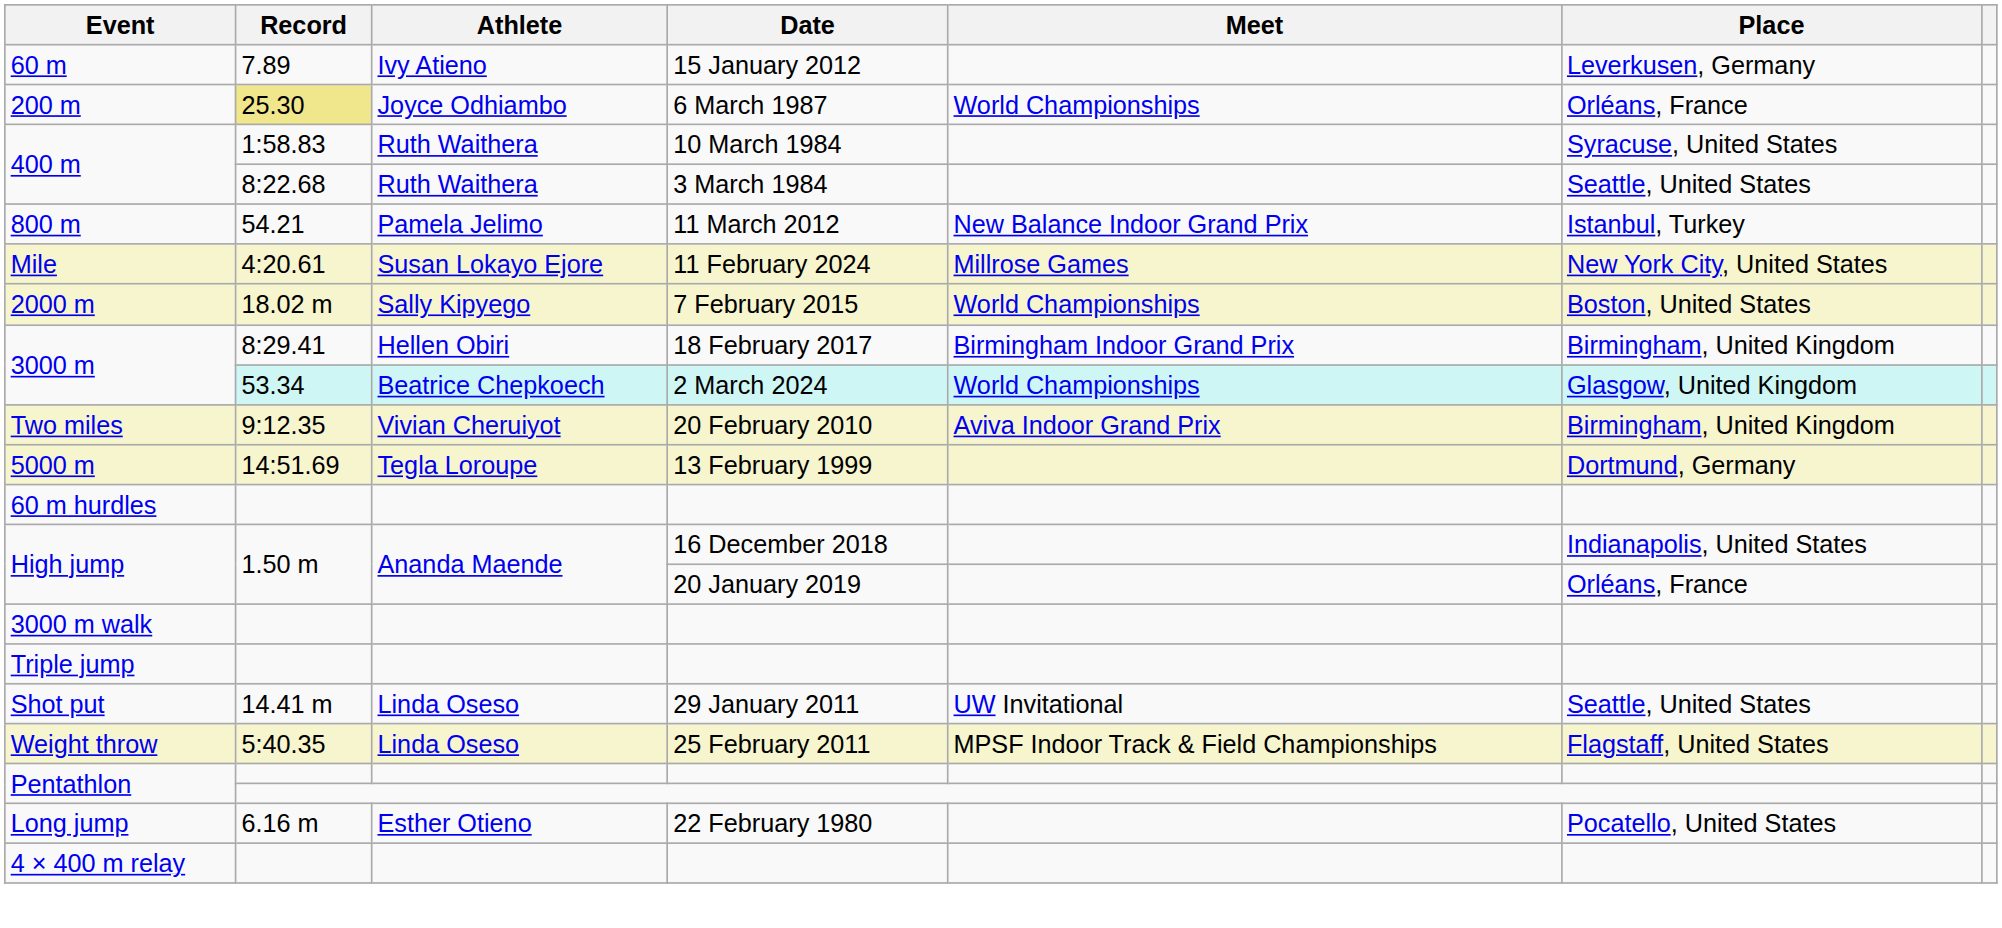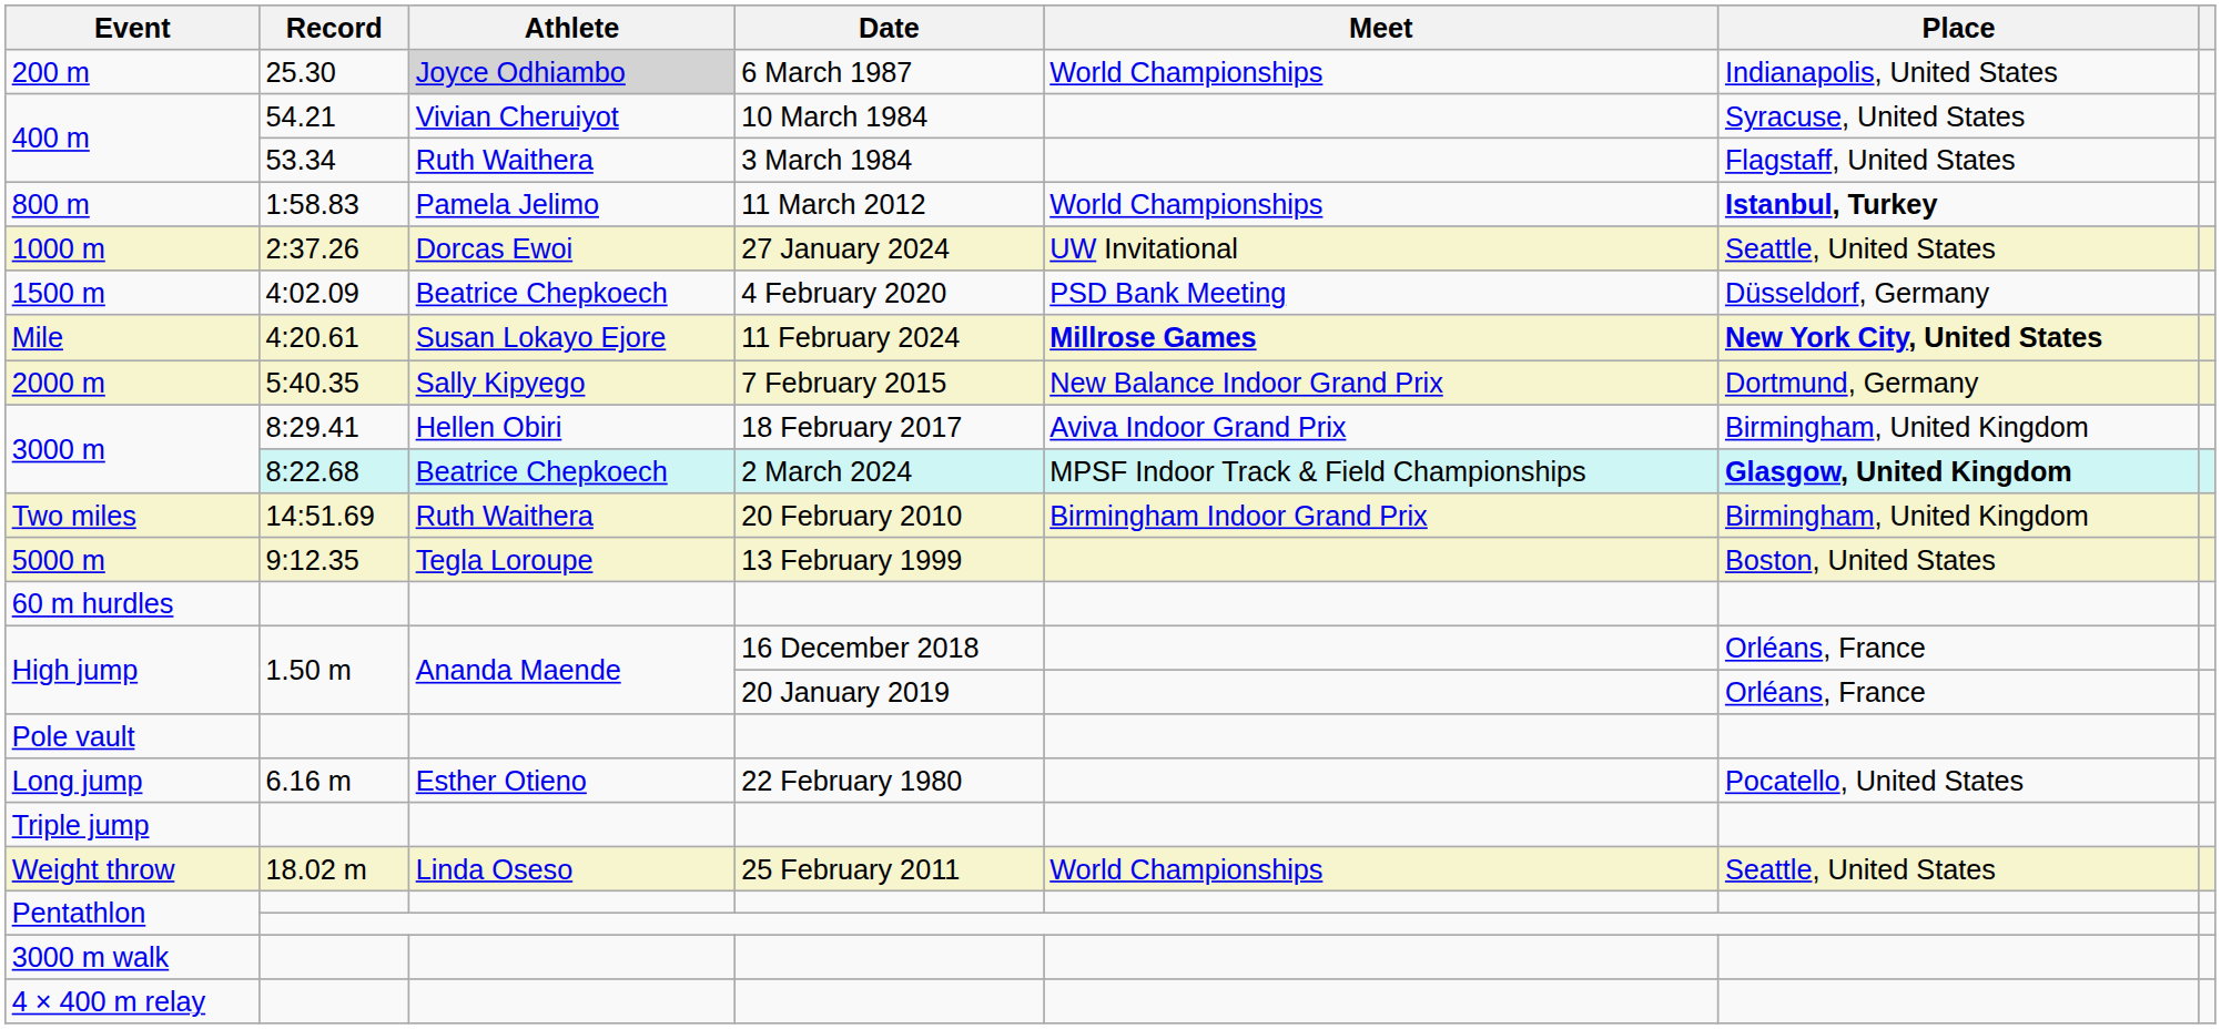 <table class="wikitable" style="font-size:95%; width: 95%;">
 <tr>
 <th>Event</th>
 <th>Record</th>
 <th>Athlete</th>
 <th>Date</th>
 <th>Meet</th>
 <th>Place</th>
 <th></th>
 </tr>
 <tr>
-<td><a href='#'>60 m</a></td>
-<td>7.89</td>
-<td><a href='#'>Ivy Atieno</a></td>
-<td>15 January 2012</td>
-<td></td>
-<td><a href='#'>Leverkusen</a>, Germany</td>
-<td></td>
-</tr>
-<tr>
 <td><a href='#'>200 m</a></td>
-<td style="background: khaki;">25.30</td>
-<td><a href='#'>Joyce Odhiambo</a></td>
+<td>25.30</td>
+<td style="background: lightgrey;"><a href='#'>Joyce Odhiambo</a></td>
 <td>6 March 1987</td>
 <td><a href='#'>World Championships</a></td>
-<td><a href='#'>Orléans</a>, France</td>
+<td><a href='#'>Indianapolis</a>, United States</td>
 <td></td>
 </tr>
 <tr>
 <td rowspan=2><a href='#'>400 m</a></td>
-<td>1:58.83</td>
-<td><a href='#'>Ruth Waithera</a></td>
+<td>54.21</td>
+<td><a href='#'>Vivian Cheruiyot</a></td>
 <td>10 March 1984</td>
 <td></td>
 <td><a href='#'>Syracuse</a>, United States</td>
 <td></td>
 </tr>
 <tr>
-<td>8:22.68</td>
+<td>53.34  </td>
 <td><a href='#'>Ruth Waithera</a></td>
 <td>3 March 1984</td>
 <td></td>
+<td><a href='#'>Flagstaff</a>, United States</td>
+<td></td>
+</tr>
+<tr>
+<td><a href='#'>800 m</a></td>
+<td>1:58.83</td>
+<td><a href='#'>Pamela Jelimo</a></td>
+<td>11 March 2012</td>
+<td><a href='#'>World Championships</a></td>
+<td><strong><a href='#'>Istanbul</a>, Turkey</strong></td>
+<td></td>
+</tr>
+<tr style="background:#f6F5CE;">
+<td><a href='#'>1000 m</a></td>
+<td>2:37.26 </td>
+<td><a href='#'>Dorcas Ewoi</a></td>
+<td>27 January 2024</td>
+<td><a href='#'>UW</a> Invitational</td>
 <td><a href='#'>Seattle</a>, United States</td>
 <td></td>
 </tr>
 <tr>
-<td><a href='#'>800 m</a></td>
-<td>54.21</td>
-<td><a href='#'>Pamela Jelimo</a></td>
-<td>11 March 2012</td>
-<td><a href='#'>New Balance Indoor Grand Prix</a></td>
-<td><a href='#'>Istanbul</a>, Turkey</td>
+<td><a href='#'>1500 m</a></td>
+<td>4:02.09</td>
+<td><a href='#'>Beatrice Chepkoech</a></td>
+<td>4 February 2020</td>
+<td><a href='#'>PSD Bank Meeting</a></td>
+<td><a href='#'>Düsseldorf</a>, Germany</td>
 <td></td>
 </tr>
 <tr style="background:#f6F5CE;">
 <td><a href='#'>Mile</a></td>
 <td>4:20.61</td>
 <td><a href='#'>Susan Lokayo Ejore</a></td>
 <td>11 February 2024</td>
-<td><a href='#'>Millrose Games</a></td>
-<td><a href='#'>New York City</a>, United States</td>
+<td><strong><a href='#'>Millrose Games</a></strong></td>
+<td><strong><a href='#'>New York City</a>, United States</strong></td>
 <td></td>
 </tr>
 <tr style="background:#f6F5CE;">
 <td><a href='#'>2000 m</a></td>
-<td>18.02 m</td>
+<td>5:40.35</td>
 <td><a href='#'>Sally Kipyego</a></td>
 <td>7 February 2015</td>
-<td><a href='#'>World Championships</a></td>
-<td><a href='#'>Boston</a>, United States</td>
+<td><a href='#'>New Balance Indoor Grand Prix</a></td>
+<td><a href='#'>Dortmund</a>, Germany</td>
 <td></td>
 </tr>
 <tr>
 <td rowspan=2><a href='#'>3000 m</a></td>
 <td>8:29.41</td>
 <td><a href='#'>Hellen Obiri</a></td>
 <td>18 February 2017</td>
-<td><a href='#'>Birmingham Indoor Grand Prix</a></td>
+<td><a href='#'>Aviva Indoor Grand Prix</a></td>
 <td><a href='#'>Birmingham</a>, United Kingdom</td>
 <td></td>
 </tr>
 <tr bgcolor=#CEF6F5>
-<td>53.34  </td>
+<td>8:22.68</td>
 <td><a href='#'>Beatrice Chepkoech</a></td>
 <td>2 March 2024</td>
-<td><a href='#'>World Championships</a></td>
-<td><a href='#'>Glasgow</a>, United Kingdom</td>
+<td>MPSF Indoor Track & Field Championships</td>
+<td><strong><a href='#'>Glasgow</a>, United Kingdom</strong></td>
 <td></td>
 </tr>
 <tr style="background:#f6F5CE;">
 <td><a href='#'>Two miles</a></td>
-<td>9:12.35</td>
-<td><a href='#'>Vivian Cheruiyot</a></td>
+<td>14:51.69</td>
+<td><a href='#'>Ruth Waithera</a></td>
 <td>20 February 2010</td>
-<td><a href='#'>Aviva Indoor Grand Prix</a></td>
+<td><a href='#'>Birmingham Indoor Grand Prix</a></td>
 <td><a href='#'>Birmingham</a>, United Kingdom</td>
 <td></td>
 </tr>
 <tr style="background:#f6F5CE;">
 <td><a href='#'>5000 m</a></td>
-<td>14:51.69</td>
+<td>9:12.35</td>
 <td><a href='#'>Tegla Loroupe</a></td>
 <td>13 February 1999</td>
 <td></td>
-<td><a href='#'>Dortmund</a>, Germany</td>
+<td><a href='#'>Boston</a>, United States</td>
 <td></td>
 </tr>
 <tr>
 <td><a href='#'>60 m hurdles</a></td>
 <td></td>
 <td></td>
 <td></td>
 <td></td>
 <td></td>
 <td></td>
 </tr>
 <tr>
 <td rowspan=2><a href='#'>High jump</a></td>
 <td rowspan=2>1.50 m</td>
 <td rowspan=2><a href='#'>Ananda Maende</a></td>
 <td>16 December 2018</td>
 <td></td>
-<td><a href='#'>Indianapolis</a>, United States</td>
+<td><a href='#'>Orléans</a>, France</td>
 <td></td>
 </tr>
 <tr>
 <td>20 January 2019</td>
 <td></td>
 <td><a href='#'>Orléans</a>, France</td>
 <td></td>
 </tr>
 <tr>
-<td><a href='#'>3000 m walk</a></td>
+<td><a href='#'>Pole vault</a></td>
 <td></td>
 <td></td>
 <td></td>
 <td></td>
 <td></td>
+<td></td>
+</tr>
+<tr>
+<td><a href='#'>Long jump</a></td>
+<td>6.16 m </td>
+<td><a href='#'>Esther Otieno</a></td>
+<td>22 February 1980</td>
+<td></td>
+<td><a href='#'>Pocatello</a>, United States</td>
 <td></td>
 </tr>
 <tr>
 <td><a href='#'>Triple jump</a></td>
 <td></td>
 <td></td>
 <td></td>
 <td></td>
 <td></td>
 <td></td>
 </tr>
-<tr>
-<td><a href='#'>Shot put</a></td>
-<td>14.41 m</td>
-<td><a href='#'>Linda Oseso</a></td>
-<td>29 January 2011</td>
-<td><a href='#'>UW</a> Invitational</td>
-<td><a href='#'>Seattle</a>, United States</td>
-<td></td>
-</tr>
 <tr style="background:#f6F5CE;">
 <td><a href='#'>Weight throw</a></td>
-<td>5:40.35</td>
+<td>18.02 m</td>
 <td><a href='#'>Linda Oseso</a></td>
 <td>25 February 2011</td>
-<td>MPSF Indoor Track & Field Championships</td>
-<td><a href='#'>Flagstaff</a>, United States</td>
+<td><a href='#'>World Championships</a></td>
+<td><a href='#'>Seattle</a>, United States</td>
 <td></td>
 </tr>
 <tr>
 <td rowspan=2><a href='#'>Pentathlon</a></td>
 <td></td>
 <td></td>
 <td></td>
 <td></td>
 <td></td>
 <td></td>
 </tr>
 <tr>
 <td colspan=5></td>
 <td></td>
 </tr>
 <tr>
-<td><a href='#'>Long jump</a></td>
-<td>6.16 m </td>
-<td><a href='#'>Esther Otieno</a></td>
-<td>22 February 1980</td>
+<td><a href='#'>3000 m walk</a></td>
 <td></td>
-<td><a href='#'>Pocatello</a>, United States</td>
+<td></td>
+<td></td>
+<td></td>
+<td></td>
 <td></td>
 </tr>
 <tr>
 <td><a href='#'>4 × 400 m relay</a></td>
 <td></td>
 <td></td>
 <td></td>
 <td></td>
 <td></td>
 <td></td>
 </tr>
 </table>
